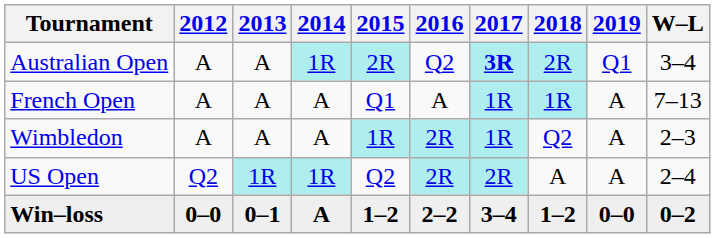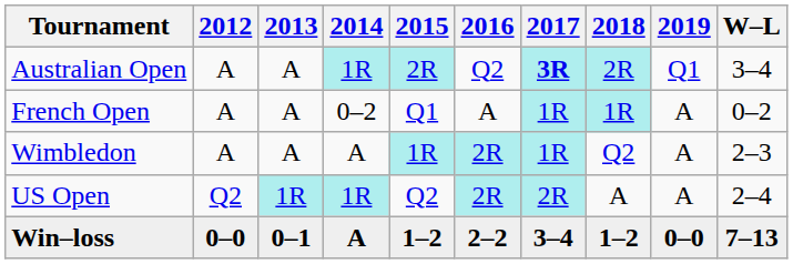 <table class=wikitable style=text-align:center;>
 <tr>
 <th>Tournament</th>
 <th><a href='#'>2012</a></th>
 <th><a href='#'>2013</a></th>
 <th><a href='#'>2014</a></th>
 <th><a href='#'>2015</a></th>
 <th><a href='#'>2016</a></th>
 <th><a href='#'>2017</a></th>
 <th><a href='#'>2018</a></th>
 <th><a href='#'>2019</a></th>
 <th>W–L</th>
 </tr>
 <tr>
 <td align=left><a href='#'>Australian Open</a></td>
 <td>A</td>
 <td>A</td>
 <td style="background:#afeeee;"><a href='#'>1R</a></td>
 <td style="background:#afeeee;"><a href='#'>2R</a></td>
 <td><a href='#'>Q2</a></td>
 <td style="background:#afeeee;"><strong><a href='#'>3R</a></strong></td>
 <td style="background:#afeeee;"><a href='#'>2R</a></td>
 <td><a href='#'>Q1</a></td>
 <td>3–4</td>
 </tr>
 <tr>
 <td align=left><a href='#'>French Open</a></td>
 <td>A</td>
 <td>A</td>
-<td>A</td>
+<td>0–2</td>
 <td><a href='#'>Q1</a></td>
 <td>A</td>
 <td style="background:#afeeee;"><a href='#'>1R</a></td>
 <td style="background:#afeeee;"><a href='#'>1R</a></td>
 <td>A</td>
-<td>7–13</td>
+<td>0–2</td>
 </tr>
 <tr>
 <td align=left><a href='#'>Wimbledon</a></td>
 <td>A</td>
 <td>A</td>
 <td>A</td>
 <td style="background:#afeeee;"><a href='#'>1R</a></td>
 <td style="background:#afeeee;"><a href='#'>2R</a></td>
 <td style="background:#afeeee;"><a href='#'>1R</a></td>
 <td><a href='#'>Q2</a></td>
 <td>A</td>
 <td>2–3</td>
 </tr>
 <tr>
 <td align=left><a href='#'>US Open</a></td>
 <td><a href='#'>Q2</a></td>
 <td style="background:#afeeee;"><a href='#'>1R</a></td>
 <td style="background:#afeeee;"><a href='#'>1R</a></td>
 <td><a href='#'>Q2</a></td>
 <td style="background:#afeeee;"><a href='#'>2R</a></td>
 <td style="background:#afeeee;"><a href='#'>2R</a></td>
 <td>A</td>
 <td>A</td>
 <td>2–4</td>
 </tr>
 <tr style="background:#efefef; font-weight:bold;">
 <td style="text-align:left;">Win–loss</td>
 <td>0–0</td>
 <td>0–1</td>
 <td>A</td>
 <td>1–2</td>
 <td>2–2</td>
 <td>3–4</td>
 <td>1–2</td>
 <td>0–0</td>
-<td>0–2</td>
+<td>7–13</td>
 </tr>
 </table>
